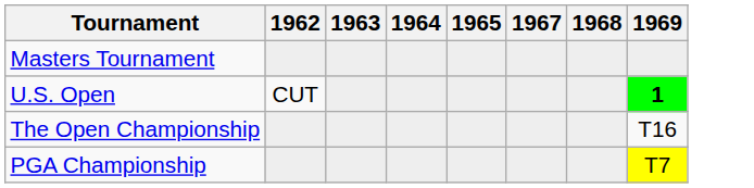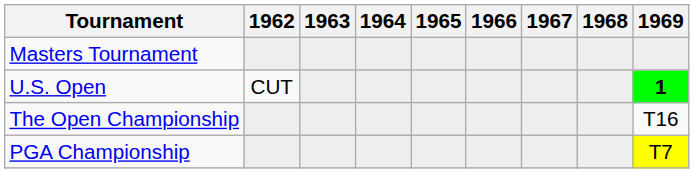 <table class="wikitable" style="font-size:95%;text-align:center;">
 <tr>
 <th>Tournament</th>
 <th>1962</th>
 <th>1963</th>
 <th>1964</th>
 <th>1965</th>
+<th>1966</th>
 <th>1967</th>
 <th>1968</th>
 <th>1969</th>
 </tr>
 <tr>
 <td align=left><a href='#'>Masters Tournament</a></td>
+<td style="background:#eeeeee;"></td>
 <td style="background:#eeeeee;"></td>
 <td style="background:#eeeeee;"></td>
 <td style="background:#eeeeee;"></td>
 <td style="background:#eeeeee;"></td>
 <td style="background:#eeeeee;"></td>
 <td style="background:#eeeeee;"></td>
 <td style="background:#eeeeee;"></td>
 </tr>
 <tr>
 <td align=left><a href='#'>U.S. Open</a></td>
 <td>CUT</td>
 <td style="background:#eeeeee;"></td>
 <td style="background:#eeeeee;"></td>
 <td style="background:#eeeeee;"></td>
 <td style="background:#eeeeee;"></td>
 <td style="background:#eeeeee;"></td>
+<td style="background:#eeeeee;"></td>
 <td style="background:lime;"><strong>1</strong></td>
 </tr>
 <tr>
 <td align=left><a href='#'>The Open Championship</a></td>
+<td style="background:#eeeeee;"></td>
 <td style="background:#eeeeee;"></td>
 <td style="background:#eeeeee;"></td>
 <td style="background:#eeeeee;"></td>
 <td style="background:#eeeeee;"></td>
 <td style="background:#eeeeee;"></td>
 <td style="background:#eeeeee;"></td>
 <td>T16</td>
 </tr>
 <tr>
 <td align=left><a href='#'>PGA Championship</a></td>
 <td style="background:#eeeeee;"></td>
 <td style="background:#eeeeee;"></td>
 <td style="background:#eeeeee;"></td>
 <td style="background:#eeeeee;"></td>
 <td style="background:#eeeeee;"></td>
 <td style="background:#eeeeee;"></td>
+<td style="background:#eeeeee;"></td>
 <td style="background:yellow;">T7</td>
 </tr>
 </table>
